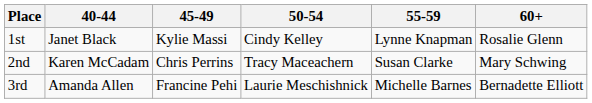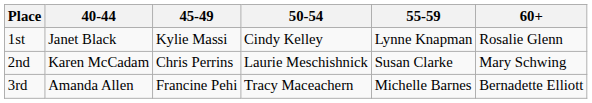 <table class="wikitable">
 <tr>
 <th>Place</th>
 <th>40-44</th>
 <th>45-49</th>
 <th>50-54</th>
 <th>55-59</th>
 <th>60+</th>
 </tr>
 <tr>
 <td>1st</td>
 <td>Janet Black</td>
 <td>Kylie Massi</td>
 <td>Cindy Kelley</td>
 <td>Lynne Knapman</td>
 <td>Rosalie Glenn</td>
 </tr>
 <tr>
 <td>2nd</td>
 <td>Karen McCadam</td>
 <td>Chris Perrins</td>
-<td>Tracy Maceachern</td>
+<td>Laurie Meschishnick</td>
 <td>Susan Clarke</td>
 <td>Mary Schwing</td>
 </tr>
 <tr>
 <td>3rd</td>
 <td>Amanda Allen</td>
 <td>Francine Pehi</td>
-<td>Laurie Meschishnick</td>
+<td>Tracy Maceachern</td>
 <td>Michelle Barnes</td>
 <td>Bernadette Elliott</td>
 </tr>
 </table>
